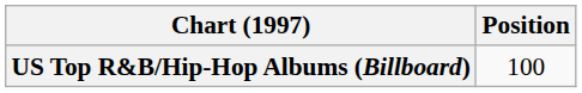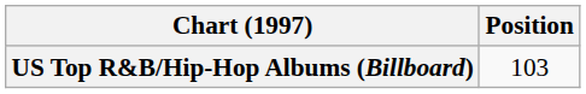 <table class="wikitable plainrowheaders" style="text-align:center">
 <tr>
 <th scope="col">Chart (1997)</th>
 <th scope="col">Position</th>
 </tr>
 <tr>
 <th scope="row">US Top R&B/Hip-Hop Albums (<em>Billboard</em>)</th>
-<td>100</td>
+<td>103</td>
 </tr>
 </table>
